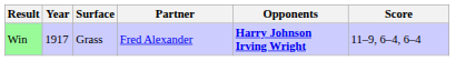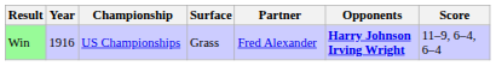 <table class="sortable wikitable">
 <tr>
 <th style="width:40px">Result</th>
 <th style="width:35px">Year</th>
+<th style="width:160px">Championship</th>
 <th style="width:50px">Surface</th>
 <th style="width:150px">Partner</th>
 <th style="width:150px">Opponents</th>
 <th style="width:130px" class="unsortable">Score</th>
 </tr>
 <tr style="background:#ccf;">
 <td style="background:#98fb98;">Win</td>
-<td>1917</td>
+<td>1916</td>
+<td><a href='#'>US Championships</a></td>
 <td>Grass</td>
 <td> <a href='#'>Fred Alexander</a></td>
 <td><strong> <a href='#'>Harry Johnson</a> <br>  <a href='#'>Irving Wright</a></strong></td>
 <td>11–9, 6–4, 6–4</td>
 </tr>
 </table>
